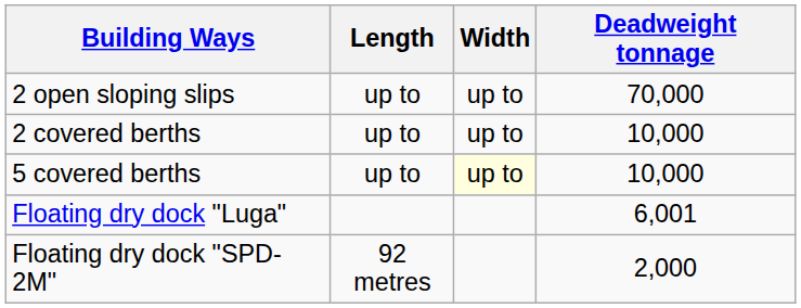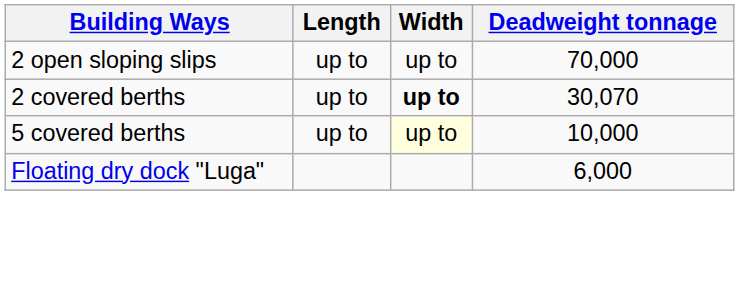 <table class="wikitable" width="80%" style="margin:1em auto;">
 <tr>
 <th><a href='#'>Building Ways</a></th>
 <th>Length</th>
 <th>Width</th>
 <th><a href='#'>Deadweight tonnage</a></th>
 </tr>
 <tr>
 <td>2 open sloping slips</td>
 <td align=center>up to </td>
 <td align=center>up to </td>
 <td align=center>70,000</td>
 </tr>
 <tr>
 <td>2 covered berths</td>
 <td align=center>up to </td>
-<td align=center>up to </td>
-<td align=center>10,000</td>
+<td align=center><strong>up to </strong></td>
+<td align=center>30,070</td>
 </tr>
 <tr>
 <td>5 covered berths</td>
 <td align=center>up to </td>
 <td align=center style="background: lightyellow;">up to </td>
 <td align=center>10,000</td>
 </tr>
 <tr>
 <td><a href='#'>Floating dry dock</a> "Luga"</td>
 <td align=center></td>
 <td align=center></td>
-<td align=center>6,001</td>
-</tr>
-<tr>
-<td>Floating dry dock "SPD-2M"</td>
-<td align=center>92 metres</td>
-<td align=center></td>
-<td align=center>2,000</td>
+<td align=center>6,000</td>
 </tr>
 </table>
